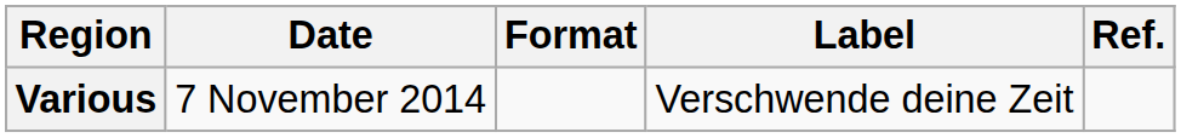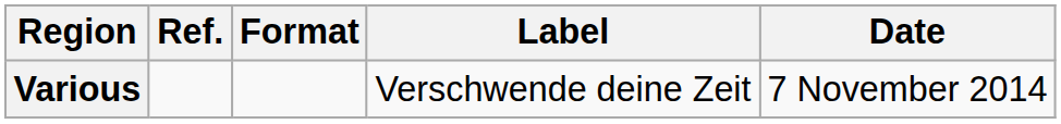 <table class="wikitable plainrowheaders">
 <tr>
 <th scope="col">Region</th>
-<th scope="col">Date</th>
+<th scope="col">Ref.</th>
 <th scope="col">Format</th>
 <th scope="col">Label</th>
-<th scope="col">Ref.</th>
+<th scope="col">Date</th>
 </tr>
 <tr>
 <th scope="row">Various</th>
-<td>7 November 2014</td>
+<td></td>
 <td></td>
 <td>Verschwende deine Zeit</td>
-<td></td>
+<td>7 November 2014</td>
 </tr>
 </table>
